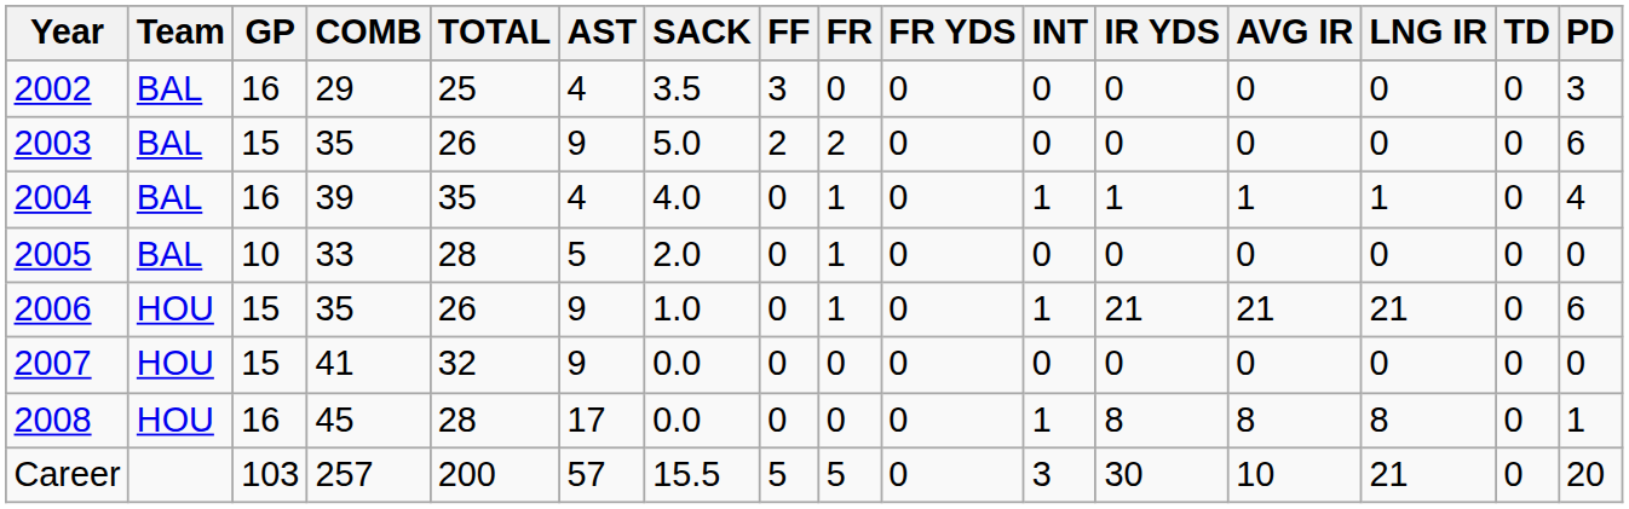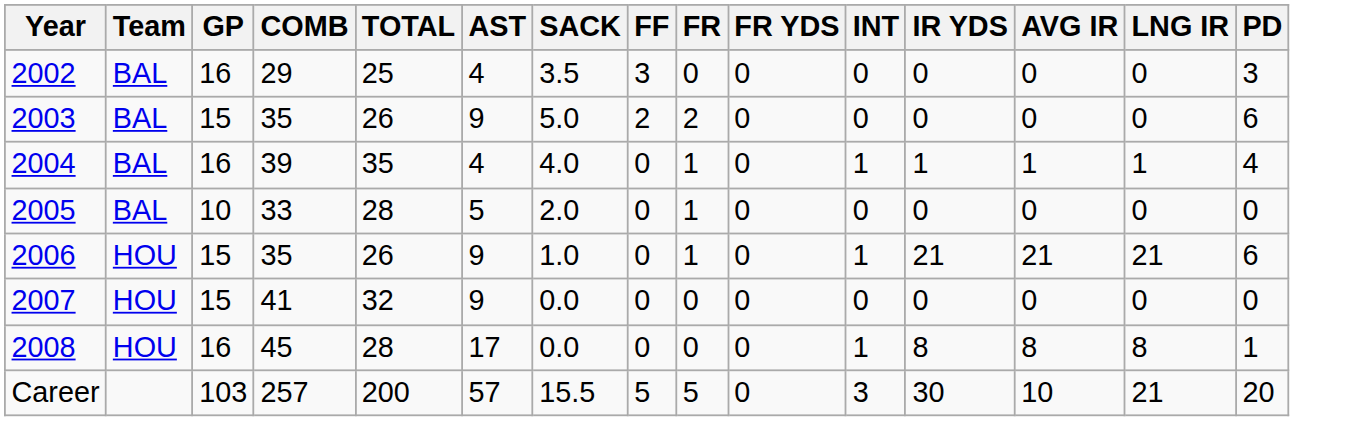 <table class="wikitable">
 <tr>
 <th>Year</th>
 <th>Team</th>
 <th>GP</th>
 <th>COMB</th>
 <th>TOTAL</th>
 <th>AST</th>
 <th>SACK</th>
 <th>FF</th>
 <th>FR</th>
 <th>FR YDS</th>
 <th>INT</th>
 <th>IR YDS</th>
 <th>AVG IR</th>
 <th>LNG IR</th>
-<th>TD</th>
 <th>PD</th>
 </tr>
 <tr>
 <td><a href='#'>2002</a></td>
 <td><a href='#'>BAL</a></td>
 <td>16</td>
 <td>29</td>
 <td>25</td>
 <td>4</td>
 <td>3.5</td>
 <td>3</td>
-<td>0</td>
 <td>0</td>
 <td>0</td>
 <td>0</td>
 <td>0</td>
 <td>0</td>
 <td>0</td>
 <td>3</td>
 </tr>
 <tr>
 <td><a href='#'>2003</a></td>
 <td><a href='#'>BAL</a></td>
 <td>15</td>
 <td>35</td>
 <td>26</td>
 <td>9</td>
 <td>5.0</td>
 <td>2</td>
 <td>2</td>
 <td>0</td>
 <td>0</td>
 <td>0</td>
 <td>0</td>
 <td>0</td>
-<td>0</td>
 <td>6</td>
 </tr>
 <tr>
 <td><a href='#'>2004</a></td>
 <td><a href='#'>BAL</a></td>
 <td>16</td>
 <td>39</td>
 <td>35</td>
 <td>4</td>
 <td>4.0</td>
 <td>0</td>
 <td>1</td>
 <td>0</td>
 <td>1</td>
 <td>1</td>
 <td>1</td>
 <td>1</td>
-<td>0</td>
 <td>4</td>
 </tr>
 <tr>
 <td><a href='#'>2005</a></td>
 <td><a href='#'>BAL</a></td>
 <td>10</td>
 <td>33</td>
 <td>28</td>
 <td>5</td>
 <td>2.0</td>
 <td>0</td>
 <td>1</td>
-<td>0</td>
 <td>0</td>
 <td>0</td>
 <td>0</td>
 <td>0</td>
 <td>0</td>
 <td>0</td>
 </tr>
 <tr>
 <td><a href='#'>2006</a></td>
 <td><a href='#'>HOU</a></td>
 <td>15</td>
 <td>35</td>
 <td>26</td>
 <td>9</td>
 <td>1.0</td>
 <td>0</td>
 <td>1</td>
 <td>0</td>
 <td>1</td>
 <td>21</td>
 <td>21</td>
 <td>21</td>
-<td>0</td>
 <td>6</td>
 </tr>
 <tr>
 <td><a href='#'>2007</a></td>
 <td><a href='#'>HOU</a></td>
 <td>15</td>
 <td>41</td>
 <td>32</td>
 <td>9</td>
 <td>0.0</td>
-<td>0</td>
 <td>0</td>
 <td>0</td>
 <td>0</td>
 <td>0</td>
 <td>0</td>
 <td>0</td>
 <td>0</td>
 <td>0</td>
 </tr>
 <tr>
 <td><a href='#'>2008</a></td>
 <td><a href='#'>HOU</a></td>
 <td>16</td>
 <td>45</td>
 <td>28</td>
 <td>17</td>
 <td>0.0</td>
 <td>0</td>
 <td>0</td>
 <td>0</td>
 <td>1</td>
 <td>8</td>
 <td>8</td>
 <td>8</td>
-<td>0</td>
 <td>1</td>
 </tr>
 <tr>
 <td>Career</td>
 <td></td>
 <td>103</td>
 <td>257</td>
 <td>200</td>
 <td>57</td>
 <td>15.5</td>
 <td>5</td>
 <td>5</td>
 <td>0</td>
 <td>3</td>
 <td>30</td>
 <td>10</td>
 <td>21</td>
-<td>0</td>
 <td>20</td>
 </tr>
 </table>
